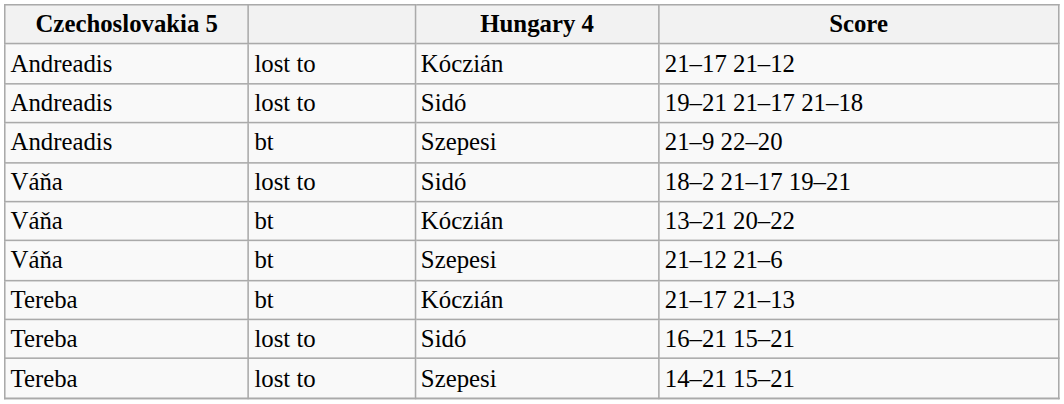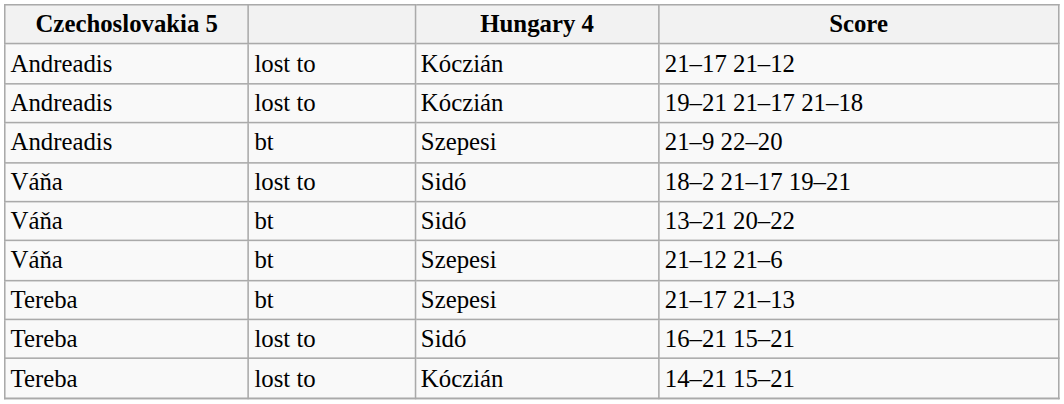 <table class="wikitable">
 <tr>
 <th width=150> Czechoslovakia 5</th>
 <th width=100></th>
 <th width=150> Hungary 4</th>
 <th width=250>Score</th>
 </tr>
 <tr>
 <td>Andreadis</td>
 <td>lost to</td>
 <td>Kóczián</td>
 <td>21–17 21–12</td>
 </tr>
 <tr>
 <td>Andreadis</td>
 <td>lost to</td>
-<td>Sidó</td>
+<td>Kóczián</td>
 <td>19–21 21–17 21–18</td>
 </tr>
 <tr>
 <td>Andreadis</td>
 <td>bt</td>
 <td>Szepesi</td>
 <td>21–9 22–20</td>
 </tr>
 <tr>
 <td>Váňa</td>
 <td>lost to</td>
 <td>Sidó</td>
 <td>18–2 21–17 19–21</td>
 </tr>
 <tr>
 <td>Váňa</td>
 <td>bt</td>
-<td>Kóczián</td>
+<td>Sidó</td>
 <td>13–21 20–22</td>
 </tr>
 <tr>
 <td>Váňa</td>
 <td>bt</td>
 <td>Szepesi</td>
 <td>21–12 21–6</td>
 </tr>
 <tr>
 <td>Tereba</td>
 <td>bt</td>
-<td>Kóczián</td>
+<td>Szepesi</td>
 <td>21–17 21–13</td>
 </tr>
 <tr>
 <td>Tereba</td>
 <td>lost to</td>
 <td>Sidó</td>
 <td>16–21 15–21</td>
 </tr>
 <tr>
 <td>Tereba</td>
 <td>lost to</td>
-<td>Szepesi</td>
+<td>Kóczián</td>
 <td>14–21 15–21</td>
 </tr>
 <tr>
 </tr>
 </table>
